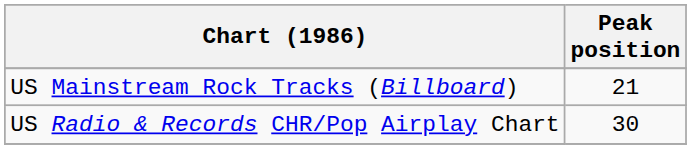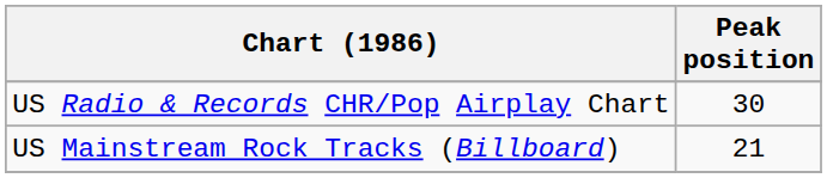 <table class="wikitable">
 <tr>
 <th>Chart (1986)</th>
 <th>Peak<br>position</th>
 </tr>
 <tr>
 </tr>
 <tr>
+<td>US <em><a href='#'>Radio & Records</a></em> <a href='#'>CHR/Pop</a> <a href='#'>Airplay</a> Chart</td>
+<td align="center">30</td>
+</tr>
+<tr>
 <td align="left">US <a href='#'>Mainstream Rock Tracks</a> (<a href='#'><em>Billboard</em></a>)</td>
 <td align="center">21</td>
 </tr>
 <tr>
-<td>US <em><a href='#'>Radio & Records</a></em> <a href='#'>CHR/Pop</a> <a href='#'>Airplay</a> Chart</td>
-<td align="center">30</td>
-</tr>
-<tr>
 </tr>
 </table>
